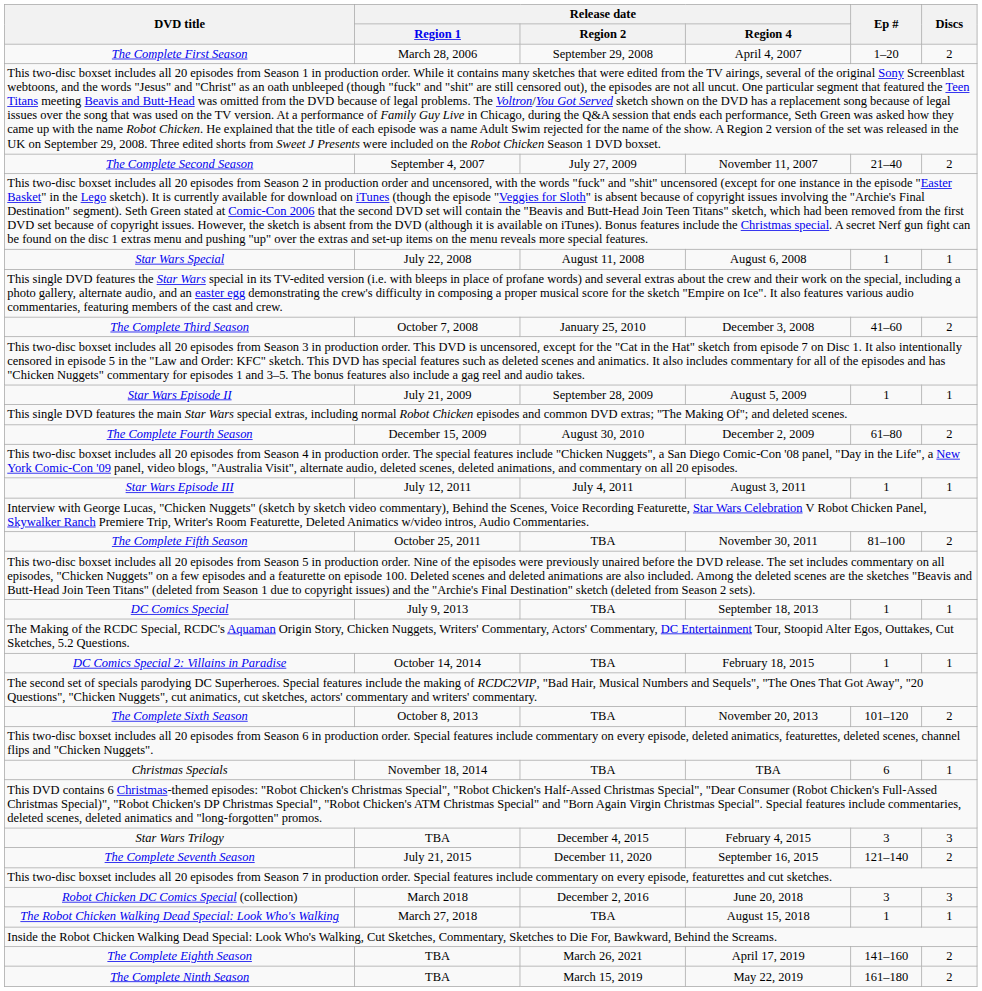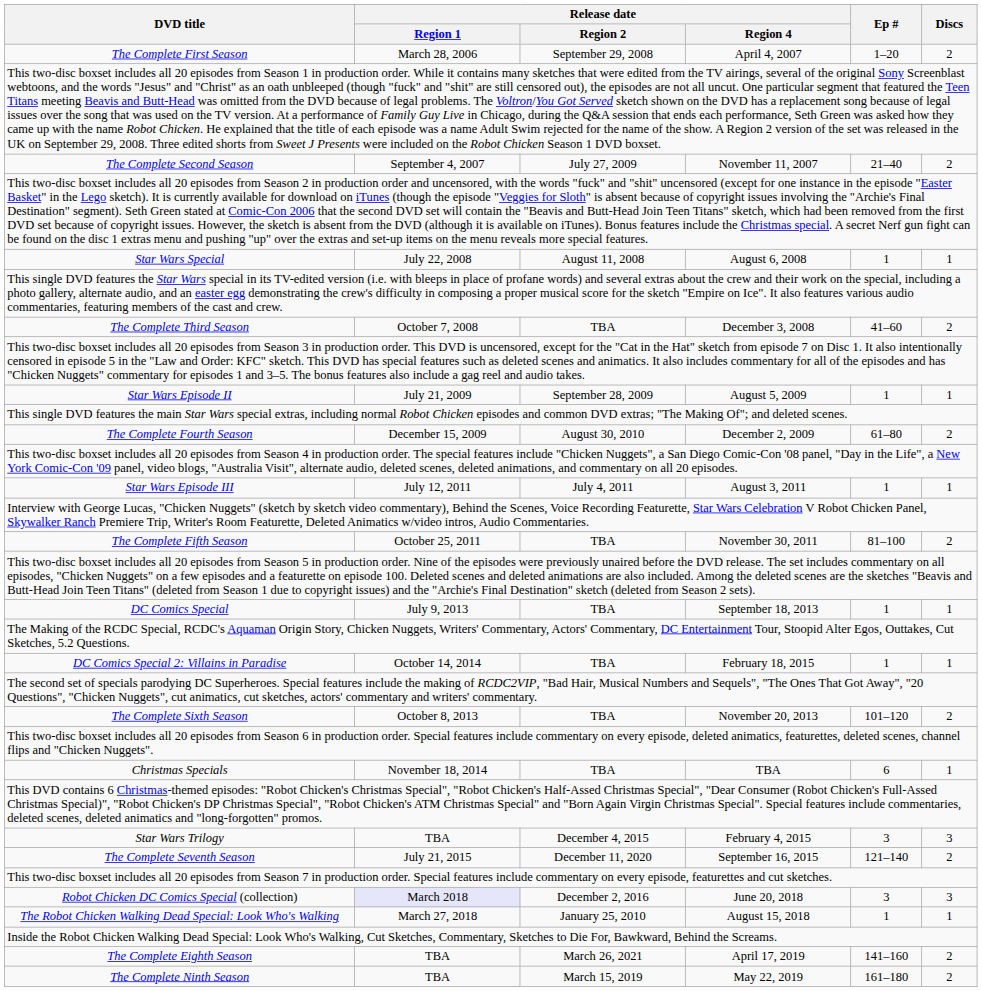 <table class="wikitable" style="text-align: center">
 <tr>
 <th rowspan="2">DVD title</th>
 <th colspan="3">Release date</th>
 <th rowspan="2">Ep #</th>
 <th rowspan="2">Discs</th>
 </tr>
 <tr>
 <th style="width:17%;"><a href='#'>Region 1</a></th>
 <th style="width:17%;">Region 2</th>
 <th style="width:17%;">Region 4</th>
 </tr>
 <tr>
 <td><em><a href='#'>The Complete First Season</a></em></td>
 <td>March 28, 2006</td>
 <td>September 29, 2008</td>
 <td>April 4, 2007</td>
 <td>1–20</td>
 <td>2</td>
 </tr>
 <tr>
 <td colspan="6" style="text-align: left">This two-disc boxset includes all 20 episodes from Season 1 in production order. While it contains many sketches that were edited from the TV airings, several of the original <a href='#'>Sony</a> Screenblast webtoons, and the words "Jesus" and "Christ" as an oath unbleeped (though "fuck" and "shit" are still censored out), the episodes are not all uncut. One particular segment that featured the <a href='#'>Teen Titans</a> meeting <a href='#'>Beavis and Butt-Head</a> was omitted from the DVD because of legal problems. The <em><a href='#'>Voltron</a></em>/<em><a href='#'>You Got Served</a></em> sketch shown on the DVD has a replacement song because of legal issues over the song that was used on the TV version. At a performance of <em>Family Guy Live</em> in Chicago, during the Q&A session that ends each performance, Seth Green was asked how they came up with the name <em>Robot Chicken</em>. He explained that the title of each episode was a name Adult Swim rejected for the name of the show. A Region 2 version of the set was released in the UK on September 29, 2008. Three edited shorts from <em>Sweet J Presents</em> were included on the <em>Robot Chicken</em> Season 1 DVD boxset.</td>
 </tr>
 <tr>
 <td><em><a href='#'>The Complete Second Season</a></em></td>
 <td>September 4, 2007</td>
 <td>July 27, 2009</td>
 <td style=white-space:nowrap>November 11, 2007</td>
 <td style=white-space:nowrap>21–40</td>
 <td>2</td>
 </tr>
 <tr>
 <td colspan="6" style="text-align: left">This two-disc boxset includes all 20 episodes from Season 2 in production order and uncensored, with the words "fuck" and "shit" uncensored (except for one instance in the episode "<a href='#'>Easter Basket</a>" in the <a href='#'>Lego</a> sketch). It is currently available for download on <a href='#'>iTunes</a> (though the episode "<a href='#'>Veggies for Sloth</a>" is absent because of copyright issues involving the "Archie's Final Destination" segment). Seth Green stated at <a href='#'>Comic-Con 2006</a> that the second DVD set will contain the "Beavis and Butt-Head Join Teen Titans" sketch, which had been removed from the first DVD set because of copyright issues. However, the sketch is absent from the DVD (although it is available on iTunes). Bonus features include the <a href='#'>Christmas special</a>. A secret Nerf gun fight can be found on the disc 1 extras menu and pushing "up" over the extras and set-up items on the menu reveals more special features.</td>
 </tr>
 <tr>
 <td><em><a href='#'>Star Wars Special</a></em></td>
 <td>July 22, 2008</td>
 <td>August 11, 2008</td>
 <td>August 6, 2008</td>
 <td>1</td>
 <td>1</td>
 </tr>
 <tr>
 <td colspan="6" style="text-align: left">This single DVD features the <em><a href='#'>Star Wars</a></em> special in its TV-edited version (i.e. with bleeps in place of profane words) and several extras about the crew and their work on the special, including a photo gallery, alternate audio, and an <a href='#'>easter egg</a> demonstrating the crew's difficulty in composing a proper musical score for the sketch "Empire on Ice". It also features various audio commentaries, featuring members of the cast and crew.</td>
 </tr>
 <tr>
 <td><em><a href='#'>The Complete Third Season</a></em></td>
 <td>October 7, 2008</td>
-<td>January 25, 2010</td>
+<td>TBA</td>
 <td>December 3, 2008</td>
 <td>41–60</td>
 <td>2</td>
 </tr>
 <tr>
 <td colspan="6" style="text-align: left">This two-disc boxset includes all 20 episodes from Season 3 in production order. This DVD is uncensored, except for the "Cat in the Hat" sketch from episode 7 on Disc 1. It also intentionally censored in episode 5 in the "Law and Order: KFC" sketch. This DVD has special features such as deleted scenes and animatics. It also includes commentary for all of the episodes and has "Chicken Nuggets" commentary for episodes 1 and 3–5. The bonus features also include a gag reel and audio takes.</td>
 </tr>
 <tr>
 <td style=white-space:nowrap><em><a href='#'>Star Wars Episode II</a></em></td>
 <td>July 21, 2009</td>
 <td style=white-space:nowrap>September 28, 2009</td>
 <td>August 5, 2009</td>
 <td>1</td>
 <td>1</td>
 </tr>
 <tr>
 <td colspan="6" style="text-align: left">This single DVD features the main <em>Star Wars</em> special extras, including normal <em>Robot Chicken</em> episodes and common DVD extras; "The Making Of"; and deleted scenes.</td>
 </tr>
 <tr>
 <td><em><a href='#'>The Complete Fourth Season</a></em></td>
 <td style=white-space:nowrap>December 15, 2009</td>
 <td>August 30, 2010</td>
 <td>December 2, 2009</td>
 <td>61–80</td>
 <td>2</td>
 </tr>
 <tr>
 <td colspan="6" style="text-align: left">This two-disc boxset includes all 20 episodes from Season 4 in production order. The special features include "Chicken Nuggets", a San Diego Comic-Con '08 panel, "Day in the Life", a <a href='#'>New York Comic-Con '09</a> panel, video blogs, "Australia Visit", alternate audio, deleted scenes, deleted animations, and commentary on all 20 episodes.</td>
 </tr>
 <tr>
 <td style=white-space:nowrap><em><a href='#'>Star Wars Episode III</a></em></td>
 <td>July 12, 2011</td>
 <td>July 4, 2011</td>
 <td>August 3, 2011</td>
 <td>1</td>
 <td>1</td>
 </tr>
 <tr>
 <td colspan="6" style="text-align: left">Interview with George Lucas, "Chicken Nuggets" (sketch by sketch video commentary), Behind the Scenes, Voice Recording Featurette, <a href='#'>Star Wars Celebration</a> V Robot Chicken Panel, <a href='#'>Skywalker Ranch</a> Premiere Trip, Writer's Room Featurette, Deleted Animatics w/video intros, Audio Commentaries.</td>
 </tr>
 <tr>
 <td><em><a href='#'>The Complete Fifth Season</a></em></td>
 <td style=white-space:nowrap>October 25, 2011</td>
 <td>TBA</td>
 <td>November 30, 2011</td>
 <td>81–100</td>
 <td>2</td>
 </tr>
 <tr>
 <td colspan="6" style="text-align: left">This two-disc boxset includes all 20 episodes from Season 5 in production order. Nine of the episodes were previously unaired before the DVD release. The set includes commentary on all episodes, "Chicken Nuggets" on a few episodes and a featurette on episode 100. Deleted scenes and deleted animations are also included. Among the deleted scenes are the sketches "Beavis and Butt-Head Join Teen Titans" (deleted from Season 1 due to copyright issues) and the "Archie's Final Destination" sketch (deleted from Season 2 sets).</td>
 </tr>
 <tr>
 <td style=white-space:nowrap><em><a href='#'>DC Comics Special</a></em></td>
 <td>July 9, 2013</td>
 <td>TBA</td>
 <td>September 18, 2013</td>
 <td>1</td>
 <td>1</td>
 </tr>
 <tr>
 <td colspan="6" style="text-align: left">The Making of the RCDC Special, RCDC's <a href='#'>Aquaman</a> Origin Story, Chicken Nuggets, Writers' Commentary, Actors' Commentary, <a href='#'>DC Entertainment</a> Tour, Stoopid Alter Egos, Outtakes, Cut Sketches, 5.2 Questions.</td>
 </tr>
 <tr>
 <td><em><a href='#'>DC Comics Special 2: Villains in Paradise</a></em></td>
 <td>October 14, 2014</td>
 <td>TBA</td>
 <td>February 18, 2015</td>
 <td>1</td>
 <td>1</td>
 </tr>
 <tr>
 <td colspan="6" style="text-align: left">The second set of specials parodying DC Superheroes. Special features include the making of <em>RCDC2VIP</em>, "Bad Hair, Musical Numbers and Sequels", "The Ones That Got Away", "20 Questions", "Chicken Nuggets", cut animatics, cut sketches, actors' commentary and writers' commentary.</td>
 </tr>
 <tr>
 <td><em><a href='#'>The Complete Sixth Season</a></em></td>
 <td style=white-space:nowrap>October 8, 2013</td>
 <td>TBA</td>
 <td>November 20, 2013</td>
 <td>101–120</td>
 <td>2</td>
 </tr>
 <tr>
 <td colspan="6" style="text-align: left">This two-disc boxset includes all 20 episodes from Season 6 in production order. Special features include commentary on every episode, deleted animatics, featurettes, deleted scenes, channel flips and "Chicken Nuggets".</td>
 </tr>
 <tr>
 <td style=white-space:nowrap><em>Christmas Specials</em></td>
 <td>November 18, 2014</td>
 <td>TBA</td>
 <td>TBA</td>
 <td>6</td>
 <td>1</td>
 </tr>
 <tr>
 <td colspan="6" style="text-align: left">This DVD contains 6 <a href='#'>Christmas</a>-themed episodes: "Robot Chicken's Christmas Special", "Robot Chicken's Half-Assed Christmas Special", "Dear Consumer (Robot Chicken's Full-Assed Christmas Special)", "Robot Chicken's DP Christmas Special", "Robot Chicken's ATM Christmas Special" and "Born Again Virgin Christmas Special". Special features include commentaries, deleted scenes, deleted animatics and "long-forgotten" promos.</td>
 </tr>
 <tr>
 <td><em>Star Wars Trilogy</em></td>
 <td>TBA</td>
 <td>December 4, 2015</td>
 <td>February 4, 2015</td>
 <td>3</td>
 <td>3</td>
 </tr>
 <tr>
 <td><em><a href='#'>The Complete Seventh Season</a></em></td>
 <td style=white-space:nowrap>July 21, 2015</td>
 <td>December 11, 2020</td>
 <td>September 16, 2015</td>
 <td>121–140</td>
 <td>2</td>
 </tr>
 <tr>
 <td colspan="6" style="text-align: left">This two-disc boxset includes all 20 episodes from Season 7 in production order. Special features include commentary on every episode, featurettes and cut sketches.</td>
 </tr>
 <tr>
 <td><em><a href='#'>Robot Chicken DC Comics Special</a></em> (collection)</td>
-<td>March 2018</td>
+<td style="background: lavender;">March 2018</td>
 <td>December 2, 2016</td>
 <td>June 20, 2018</td>
 <td>3</td>
 <td>3</td>
 </tr>
 <tr>
 <td><em><a href='#'>The Robot Chicken Walking Dead Special: Look Who's Walking</a></em></td>
 <td style=white-space:nowrap>March 27, 2018</td>
-<td>TBA</td>
+<td>January 25, 2010</td>
 <td>August 15, 2018</td>
 <td>1</td>
 <td>1</td>
 </tr>
 <tr>
 <td colspan="6" style="text-align: left">Inside the Robot Chicken Walking Dead Special: Look Who's Walking, Cut Sketches, Commentary, Sketches to Die For, Bawkward, Behind the Screams.</td>
 </tr>
 <tr>
 <td><em><a href='#'>The Complete Eighth Season</a></em></td>
 <td>TBA</td>
 <td>March 26, 2021</td>
 <td>April 17, 2019</td>
 <td>141–160</td>
 <td>2</td>
 </tr>
 <tr>
 <td><em><a href='#'>The Complete Ninth Season</a></em></td>
 <td>TBA</td>
 <td>March 15, 2019</td>
 <td>May 22, 2019</td>
 <td>161–180</td>
 <td>2</td>
 </tr>
 </table>
